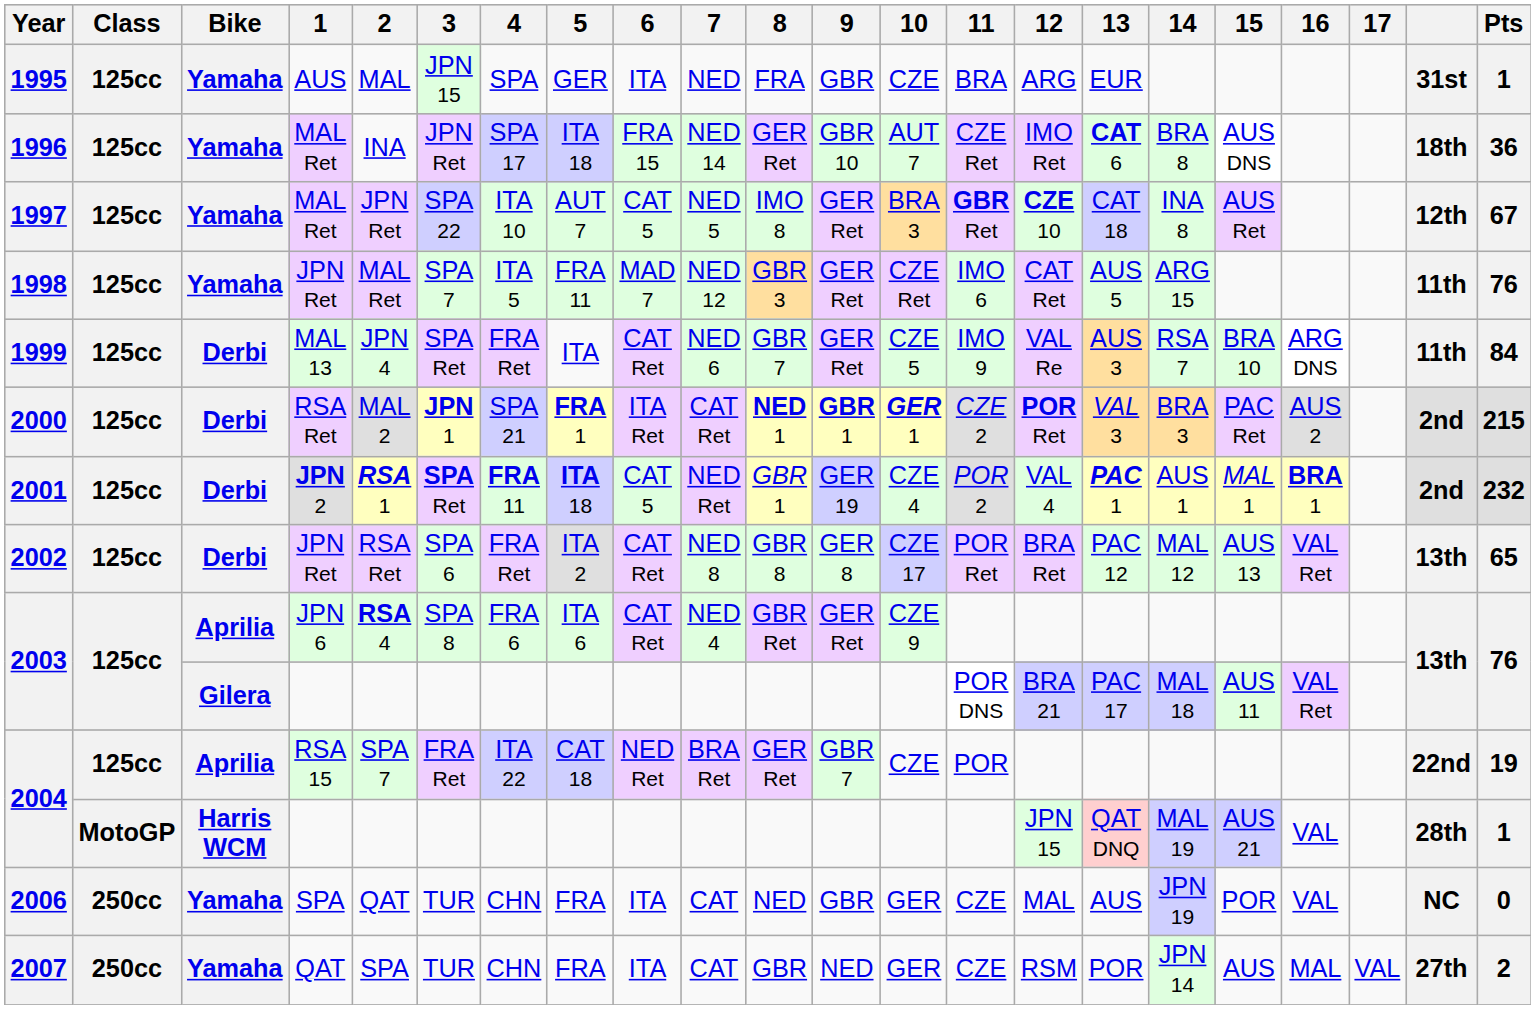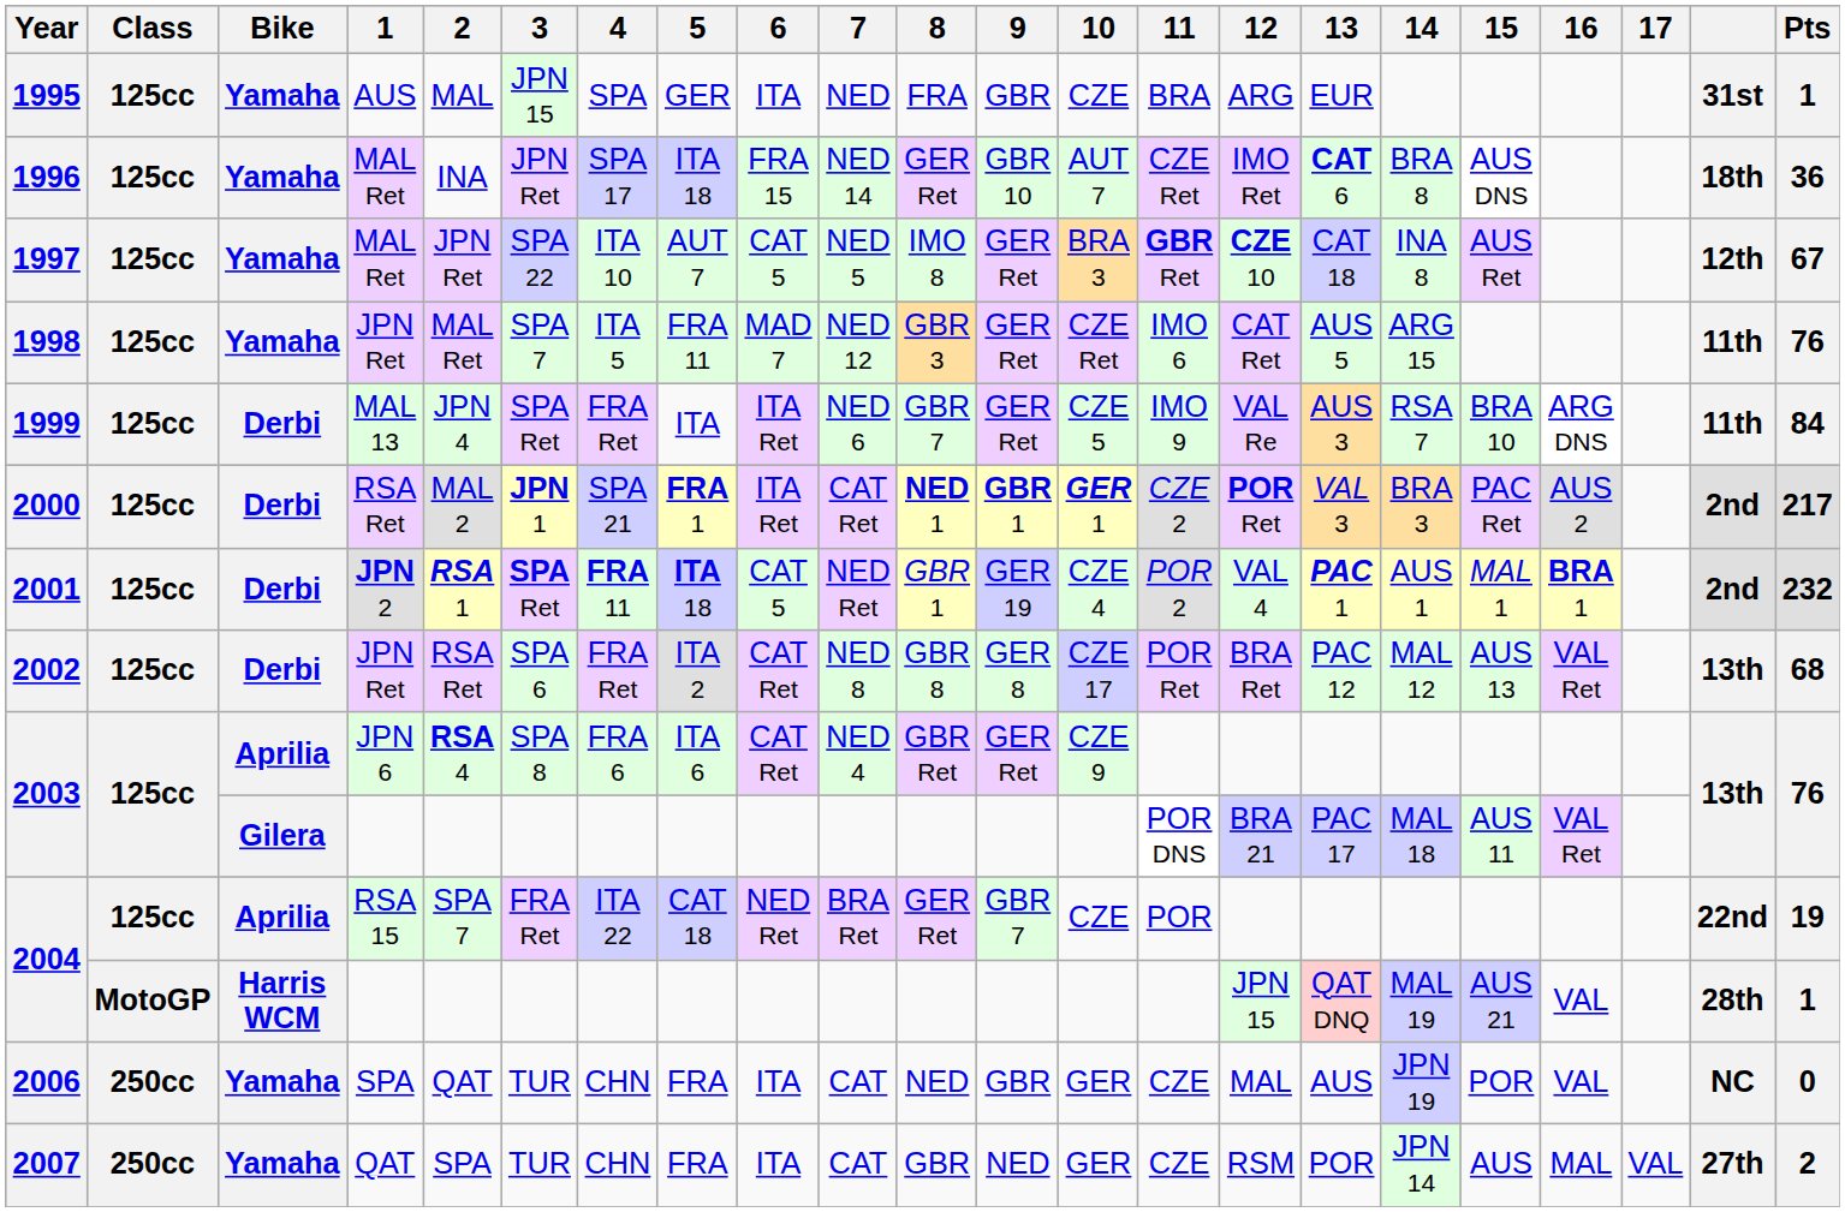 <table class="wikitable" style="text-align:center">
 <tr>
 <th>Year</th>
 <th>Class</th>
 <th>Bike</th>
 <th>1</th>
 <th>2</th>
 <th>3</th>
 <th>4</th>
 <th>5</th>
 <th>6</th>
 <th>7</th>
 <th>8</th>
 <th>9</th>
 <th>10</th>
 <th>11</th>
 <th>12</th>
 <th>13</th>
 <th>14</th>
 <th>15</th>
 <th>16</th>
 <th>17</th>
 <th></th>
 <th>Pts</th>
 </tr>
 <tr>
 <th><a href='#'>1995</a></th>
 <th>125cc</th>
 <th><a href='#'>Yamaha</a></th>
 <td><a href='#'>AUS</a></td>
 <td><a href='#'>MAL</a></td>
 <td style="background:#DFFFDF;"><a href='#'>JPN</a><br><small>15</small></td>
 <td><a href='#'>SPA</a></td>
 <td><a href='#'>GER</a></td>
 <td><a href='#'>ITA</a></td>
 <td><a href='#'>NED</a></td>
 <td><a href='#'>FRA</a></td>
 <td><a href='#'>GBR</a></td>
 <td><a href='#'>CZE</a></td>
 <td><a href='#'>BRA</a></td>
 <td><a href='#'>ARG</a></td>
 <td><a href='#'>EUR</a></td>
 <td></td>
 <td></td>
 <td></td>
 <td></td>
 <th>31st</th>
 <th>1</th>
 </tr>
 <tr>
 <th><a href='#'>1996</a></th>
 <th>125cc</th>
 <th><a href='#'>Yamaha</a></th>
 <td style="background:#EFCFFF;"><a href='#'>MAL</a><br><small>Ret</small></td>
 <td><a href='#'>INA</a> <br><small></small></td>
 <td style="background:#EFCFFF;"><a href='#'>JPN</a><br><small>Ret</small></td>
 <td style="background:#CFCFFF;"><a href='#'>SPA</a><br><small>17</small></td>
 <td style="background:#CFCFFF;"><a href='#'>ITA</a><br><small>18</small></td>
 <td style="background:#DFFFDF;"><a href='#'>FRA</a><br><small>15</small></td>
 <td style="background:#DFFFDF;"><a href='#'>NED</a><br><small>14</small></td>
 <td style="background:#EFCFFF;"><a href='#'>GER</a><br><small>Ret</small></td>
 <td style="background:#DFFFDF;"><a href='#'>GBR</a><br><small>10</small></td>
 <td style="background:#DFFFDF;"><a href='#'>AUT</a><br><small>7</small></td>
 <td style="background:#EFCFFF;"><a href='#'>CZE</a><br><small>Ret</small></td>
 <td style="background:#EFCFFF;"><a href='#'>IMO</a><br><small>Ret</small></td>
 <td style="background:#DFFFDF;"><strong><a href='#'>CAT</a></strong><br><small>6</small></td>
 <td style="background:#DFFFDF;"><a href='#'>BRA</a><br><small>8</small></td>
 <td style="background:#FFFFFF;"><a href='#'>AUS</a><br><small>DNS</small></td>
 <td></td>
 <td></td>
 <th>18th</th>
 <th>36</th>
 </tr>
 <tr>
 <th><a href='#'>1997</a></th>
 <th>125cc</th>
 <th><a href='#'>Yamaha</a></th>
 <td style="background:#EFCFFF;"><a href='#'>MAL</a><br><small>Ret</small></td>
 <td style="background:#EFCFFF;"><a href='#'>JPN</a><br><small>Ret</small></td>
 <td style="background:#CFCFFF;"><a href='#'>SPA</a><br><small>22</small></td>
 <td style="background:#DFFFDF;"><a href='#'>ITA</a><br><small>10</small></td>
 <td style="background:#DFFFDF;"><a href='#'>AUT</a><br><small>7</small></td>
 <td style="background:#DFFFDF;"><a href='#'>CAT</a><br><small>5</small></td>
 <td style="background:#DFFFDF;"><a href='#'>NED</a><br><small>5</small></td>
 <td style="background:#DFFFDF;"><a href='#'>IMO</a><br><small>8</small></td>
 <td style="background:#EFCFFF;"><a href='#'>GER</a><br><small>Ret</small></td>
 <td style="background:#FFDF9F;"><a href='#'>BRA</a><br><small>3</small></td>
 <td style="background:#EFCFFF;"><strong><a href='#'>GBR</a></strong><br><small>Ret</small></td>
 <td style="background:#DFFFDF;"><strong><a href='#'>CZE</a></strong><br><small>10</small></td>
 <td style="background:#CFCFFF;"><a href='#'>CAT</a><br><small>18</small></td>
 <td style="background:#DFFFDF;"><a href='#'>INA</a><br><small>8</small></td>
 <td style="background:#EFCFFF;"><a href='#'>AUS</a><br><small>Ret</small></td>
 <td></td>
 <td></td>
 <th>12th</th>
 <th>67</th>
 </tr>
 <tr>
 <th><a href='#'>1998</a></th>
 <th>125cc</th>
 <th><a href='#'>Yamaha</a></th>
 <td style="background:#EFCFFF;"><a href='#'>JPN</a><br><small>Ret</small></td>
 <td style="background:#EFCFFF;"><a href='#'>MAL</a><br><small>Ret</small></td>
 <td style="background:#DFFFDF;"><a href='#'>SPA</a><br><small>7</small></td>
 <td style="background:#DFFFDF;"><a href='#'>ITA</a><br><small>5</small></td>
 <td style="background:#DFFFDF;"><a href='#'>FRA</a><br><small>11</small></td>
 <td style="background:#DFFFDF;"><a href='#'>MAD</a><br><small>7</small></td>
 <td style="background:#DFFFDF;"><a href='#'>NED</a><br><small>12</small></td>
 <td style="background:#FFDF9F;"><a href='#'>GBR</a><br><small>3</small></td>
 <td style="background:#EFCFFF;"><a href='#'>GER</a><br><small>Ret</small></td>
 <td style="background:#EFCFFF;"><a href='#'>CZE</a><br><small>Ret</small></td>
 <td style="background:#DFFFDF;"><a href='#'>IMO</a><br><small>6</small></td>
 <td style="background:#EFCFFF;"><a href='#'>CAT</a><br><small>Ret</small></td>
 <td style="background:#DFFFDF;"><a href='#'>AUS</a><br><small>5</small></td>
 <td style="background:#DFFFDF;"><a href='#'>ARG</a><br><small>15</small></td>
 <td></td>
 <td></td>
 <td></td>
 <th>11th</th>
 <th>76</th>
 </tr>
 <tr>
 <th align="left"><a href='#'>1999</a></th>
 <th align="left">125cc</th>
 <th align="left"><a href='#'>Derbi</a></th>
 <td style="background:#DFFFDF;"><a href='#'>MAL</a><br><small>13</small></td>
 <td style="background:#DFFFDF;"><a href='#'>JPN</a><br><small>4</small></td>
 <td style="background:#EFCFFF;"><a href='#'>SPA</a><br><small>Ret</small></td>
 <td style="background:#EFCFFF;"><a href='#'>FRA</a><br><small>Ret</small></td>
 <td><a href='#'>ITA</a></td>
-<td style="background:#EFCFFF;"><a href='#'>CAT</a><br><small>Ret</small></td>
+<td style="background:#EFCFFF;"><a href='#'>ITA</a><br><small>Ret</small></td>
 <td style="background:#DFFFDF;"><a href='#'>NED</a><br><small>6</small></td>
 <td style="background:#DFFFDF;"><a href='#'>GBR</a><br><small>7</small></td>
 <td style="background:#EFCFFF;"><a href='#'>GER</a><br><small>Ret</small></td>
 <td style="background:#DFFFDF;"><a href='#'>CZE</a><br><small>5</small></td>
 <td style="background:#DFFFDF;"><a href='#'>IMO</a><br><small>9</small></td>
 <td style="background:#EFCFFF;"><a href='#'>VAL</a><br><small>Re</small></td>
 <td style="background:#FFDF9F;"><a href='#'>AUS</a><br><small>3</small></td>
 <td style="background:#DFFFDF;"><a href='#'>RSA</a><br><small>7</small></td>
 <td style="background:#DFFFDF;"><a href='#'>BRA</a><br><small>10</small></td>
 <td style="background:#FFFFFF;"><a href='#'>ARG</a><br><small>DNS</small></td>
 <td></td>
 <th>11th</th>
 <th>84</th>
 </tr>
 <tr>
 <th><a href='#'>2000</a></th>
 <th>125cc</th>
 <th><a href='#'>Derbi</a></th>
 <td style="background:#EFCFFF;"><a href='#'>RSA</a><br><small>Ret</small></td>
 <td style="background:#DFDFDF;"><a href='#'>MAL</a><br><small>2</small></td>
 <td style="background:#FFFFBF;"><strong><a href='#'>JPN</a></strong><br><small>1</small></td>
 <td style="background:#CFCFFF;"><a href='#'>SPA</a><br><small>21</small></td>
 <td style="background:#FFFFBF;"><strong><a href='#'>FRA</a></strong><br><small>1</small></td>
 <td style="background:#EFCFFF;"><a href='#'>ITA</a><br><small>Ret</small></td>
 <td style="background:#EFCFFF;"><a href='#'>CAT</a><br><small>Ret</small></td>
 <td style="background:#FFFFBF;"><strong><a href='#'>NED</a></strong><br><small>1</small></td>
 <td style="background:#FFFFBF;"><strong><a href='#'>GBR</a></strong><br><small>1</small></td>
 <td style="background:#FFFFBF;"><a href='#'><strong><em>GER</em></strong></a><br><small>1</small></td>
 <td style="background:#DFDFDF;"><em><a href='#'>CZE</a></em><br><small>2</small></td>
 <td style="background:#EFCFFF;"><strong><a href='#'>POR</a></strong><br><small>Ret</small></td>
 <td style="background:#FFDF9F;"><em><a href='#'>VAL</a></em><br><small>3</small></td>
 <td style="background:#FFDF9F;"><a href='#'>BRA</a><br><small>3</small></td>
 <td style="background:#EFCFFF;"><a href='#'>PAC</a><br><small>Ret</small></td>
 <td style="background:#DFDFDF;"><a href='#'>AUS</a><br><small>2</small></td>
 <td></td>
 <td style="background:#DFDFDF;"><strong>2nd</strong></td>
-<td style="background:#DFDFDF;"><strong>215</strong></td>
+<td style="background:#DFDFDF;"><strong>217</strong></td>
 </tr>
 <tr>
 <th><a href='#'>2001</a></th>
 <th>125cc</th>
 <th><a href='#'>Derbi</a></th>
 <td style="background:#DFDFDF;"><strong><a href='#'>JPN</a></strong><br><small>2</small></td>
 <td style="background:#FFFFBF;"><a href='#'><strong><em>RSA</em></strong></a><br><small>1</small></td>
 <td style="background:#EFCFFF;"><strong><a href='#'>SPA</a></strong><br><small>Ret</small></td>
 <td style="background:#DFFFDF;"><strong><a href='#'>FRA</a></strong><br><small>11</small></td>
 <td style="background:#CFCFFF;"><strong><a href='#'>ITA</a></strong><br><small>18</small></td>
 <td style="background:#DFFFDF;"><a href='#'>CAT</a><br><small>5</small></td>
 <td style="background:#EFCFFF;"><a href='#'>NED</a><br><small>Ret</small></td>
 <td style="background:#FFFFBF;"><em><a href='#'>GBR</a></em><br><small>1</small></td>
 <td style="background:#CFCFFF;"><a href='#'>GER</a><br><small>19</small></td>
 <td style="background:#DFFFDF;"><a href='#'>CZE</a><br><small>4</small></td>
 <td style="background:#DFDFDF;"><em><a href='#'>POR</a></em><br><small>2</small></td>
 <td style="background:#DFFFDF;"><a href='#'>VAL</a><br><small>4</small></td>
 <td style="background:#FFFFBF;"><strong><em><a href='#'>PAC</a></em></strong><br><small>1</small></td>
 <td style="background:#FFFFBF;"><a href='#'>AUS</a><br><small>1</small></td>
 <td style="background:#FFFFBF;"><em><a href='#'>MAL</a></em><br><small>1</small></td>
 <td style="background:#FFFFBF;"><strong><a href='#'>BRA</a></strong><br><small>1</small></td>
 <td></td>
 <td style="background:#DFDFDF;"><strong>2nd</strong></td>
 <td style="background:#DFDFDF;"><strong>232</strong></td>
 </tr>
 <tr>
 <th><a href='#'>2002</a></th>
 <th>125cc</th>
 <th><a href='#'>Derbi</a></th>
 <td style="background:#efcfff;"><a href='#'>JPN</a><br><small>Ret</small></td>
 <td style="background:#efcfff;"><a href='#'>RSA</a><br><small>Ret</small></td>
 <td style="background:#dfffdf;"><a href='#'>SPA</a><br><small>6</small></td>
 <td style="background:#efcfff;"><a href='#'>FRA</a><br><small>Ret</small></td>
 <td style="background:#dfdfdf;"><a href='#'>ITA</a><br><small>2</small></td>
 <td style="background:#efcfff;"><a href='#'>CAT</a><br><small>Ret</small></td>
 <td style="background:#dfffdf;"><a href='#'>NED</a><br><small>8</small></td>
 <td style="background:#dfffdf;"><a href='#'>GBR</a><br><small>8</small></td>
 <td style="background:#dfffdf;"><a href='#'>GER</a><br><small>8</small></td>
 <td style="background:#CFCFFF;"><a href='#'>CZE</a><br><small>17</small></td>
 <td style="background:#efcfff;"><a href='#'>POR</a><br><small>Ret</small></td>
 <td style="background:#efcfff;"><a href='#'>BRA</a><br><small>Ret</small></td>
 <td style="background:#dfffdf;"><a href='#'>PAC</a><br><small>12</small></td>
 <td style="background:#dfffdf;"><a href='#'>MAL</a><br><small>12</small></td>
 <td style="background:#dfffdf;"><a href='#'>AUS</a><br><small>13</small></td>
 <td style="background:#efcfff;"><a href='#'>VAL</a><br><small>Ret</small></td>
 <td></td>
 <th>13th</th>
-<th>65</th>
+<th>68</th>
 </tr>
 <tr>
 <th rowspan=2 align="left"><a href='#'>2003</a></th>
 <th rowspan=2align="left">125cc</th>
 <th align="left"><a href='#'>Aprilia</a></th>
 <td style="background:#DFFFDF;"><a href='#'>JPN</a><br><small>6</small></td>
 <td style="background:#DFFFDF;"><strong><a href='#'>RSA</a></strong><br><small>4</small></td>
 <td style="background:#DFFFDF;"><a href='#'>SPA</a><br><small>8</small></td>
 <td style="background:#DFFFDF;"><a href='#'>FRA</a><br><small>6</small></td>
 <td style="background:#DFFFDF;"><a href='#'>ITA</a><br><small>6</small></td>
 <td style="background:#EFCFFF;"><a href='#'>CAT</a><br><small>Ret</small></td>
 <td style="background:#DFFFDF;"><a href='#'>NED</a><br><small>4</small></td>
 <td style="background:#EFCFFF;"><a href='#'>GBR</a><br><small>Ret</small></td>
 <td style="background:#EFCFFF;"><a href='#'>GER</a><br><small>Ret</small></td>
 <td style="background:#DFFFDF;"><a href='#'>CZE</a><br><small>9</small></td>
 <td></td>
 <td></td>
 <td></td>
 <td></td>
 <td></td>
 <td></td>
 <td></td>
 <th rowspan=2>13th</th>
 <th rowspan=2>76</th>
 </tr>
 <tr>
 <th align="left"><a href='#'>Gilera</a></th>
 <td></td>
 <td></td>
 <td></td>
 <td></td>
 <td></td>
 <td></td>
 <td></td>
 <td></td>
 <td></td>
 <td></td>
 <td style="background:#FFFFFF;"><a href='#'>POR</a><br><small>DNS</small></td>
 <td style="background:#cfcfff;"><a href='#'>BRA</a><br><small>21</small></td>
 <td style="background:#cfcfff;"><a href='#'>PAC</a><br><small>17</small></td>
 <td style="background:#cfcfff;"><a href='#'>MAL</a><br><small>18</small></td>
 <td style="background:#DFFFDF;"><a href='#'>AUS</a><br><small>11</small></td>
 <td style="background:#EFCFFF;"><a href='#'>VAL</a><br><small>Ret</small></td>
 </tr>
 <tr>
 <th rowspan=2><a href='#'>2004</a></th>
 <th>125cc</th>
 <th><a href='#'>Aprilia</a></th>
 <td style="background:#dfffdf;"><a href='#'>RSA</a><br><small>15</small></td>
 <td style="background:#dfffdf;"><a href='#'>SPA</a><br><small>7</small></td>
 <td style="background:#EFCFFF;"><a href='#'>FRA</a><br><small>Ret</small></td>
 <td style="background:#cfcfff;"><a href='#'>ITA</a><br><small>22</small></td>
 <td style="background:#cfcfff;"><a href='#'>CAT</a><br><small>18</small></td>
 <td style="background:#EFCFFF;"><a href='#'>NED</a><br><small>Ret</small></td>
 <td style="background:#EFCFFF;"><a href='#'>BRA</a><br><small>Ret</small></td>
 <td style="background:#EFCFFF;"><a href='#'>GER</a><br><small>Ret</small></td>
 <td style="background:#dfffdf;"><a href='#'>GBR</a><br><small>7</small></td>
 <td><a href='#'>CZE</a></td>
 <td><a href='#'>POR</a></td>
 <td></td>
 <td></td>
 <td></td>
 <td></td>
 <td></td>
 <td></td>
 <th>22nd</th>
 <th>19</th>
 </tr>
 <tr>
 <th>MotoGP</th>
 <th><a href='#'>Harris WCM</a></th>
 <td></td>
 <td></td>
 <td></td>
 <td></td>
 <td></td>
 <td></td>
 <td></td>
 <td></td>
 <td></td>
 <td></td>
 <td></td>
 <td style="background:#dfffdf;"><a href='#'>JPN</a><br><small>15</small></td>
 <td style="background:#FFCFCF;"><a href='#'>QAT</a><br><small>DNQ</small></td>
 <td style="background:#cfcfff;"><a href='#'>MAL</a><br><small>19</small></td>
 <td style="background:#cfcfff;"><a href='#'>AUS</a><br><small>21</small></td>
 <td><a href='#'>VAL</a></td>
 <td></td>
 <th>28th</th>
 <th>1</th>
 </tr>
 <tr>
 <th><a href='#'>2006</a></th>
 <th>250cc</th>
 <th><a href='#'>Yamaha</a></th>
 <td><a href='#'>SPA</a></td>
 <td><a href='#'>QAT</a></td>
 <td><a href='#'>TUR</a></td>
 <td><a href='#'>CHN</a></td>
 <td><a href='#'>FRA</a></td>
 <td><a href='#'>ITA</a></td>
 <td><a href='#'>CAT</a></td>
 <td><a href='#'>NED</a></td>
 <td><a href='#'>GBR</a></td>
 <td><a href='#'>GER</a></td>
 <td><a href='#'>CZE</a></td>
 <td><a href='#'>MAL</a></td>
 <td><a href='#'>AUS</a></td>
 <td style="background:#cfcfff;"><a href='#'>JPN</a><br><small>19</small></td>
 <td><a href='#'>POR</a></td>
 <td><a href='#'>VAL</a></td>
 <td></td>
 <th>NC</th>
 <th>0</th>
 </tr>
 <tr>
 <th><a href='#'>2007</a></th>
 <th>250cc</th>
 <th><a href='#'>Yamaha</a></th>
 <td><a href='#'>QAT</a></td>
 <td><a href='#'>SPA</a></td>
 <td><a href='#'>TUR</a></td>
 <td><a href='#'>CHN</a></td>
 <td><a href='#'>FRA</a></td>
 <td><a href='#'>ITA</a></td>
 <td><a href='#'>CAT</a></td>
 <td><a href='#'>GBR</a></td>
 <td><a href='#'>NED</a></td>
 <td><a href='#'>GER</a></td>
 <td><a href='#'>CZE</a></td>
 <td><a href='#'>RSM</a></td>
 <td><a href='#'>POR</a></td>
 <td style="background:#DFFFDF;"><a href='#'>JPN</a><br><small>14</small></td>
 <td><a href='#'>AUS</a></td>
 <td><a href='#'>MAL</a></td>
 <td><a href='#'>VAL</a></td>
 <th>27th</th>
 <th>2</th>
 </tr>
 </table>
